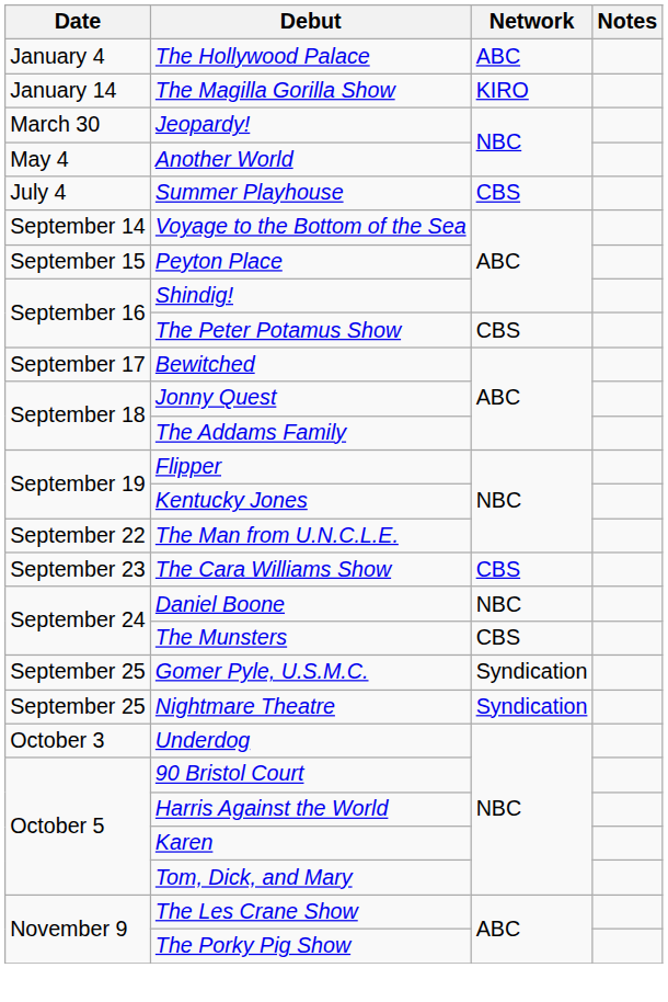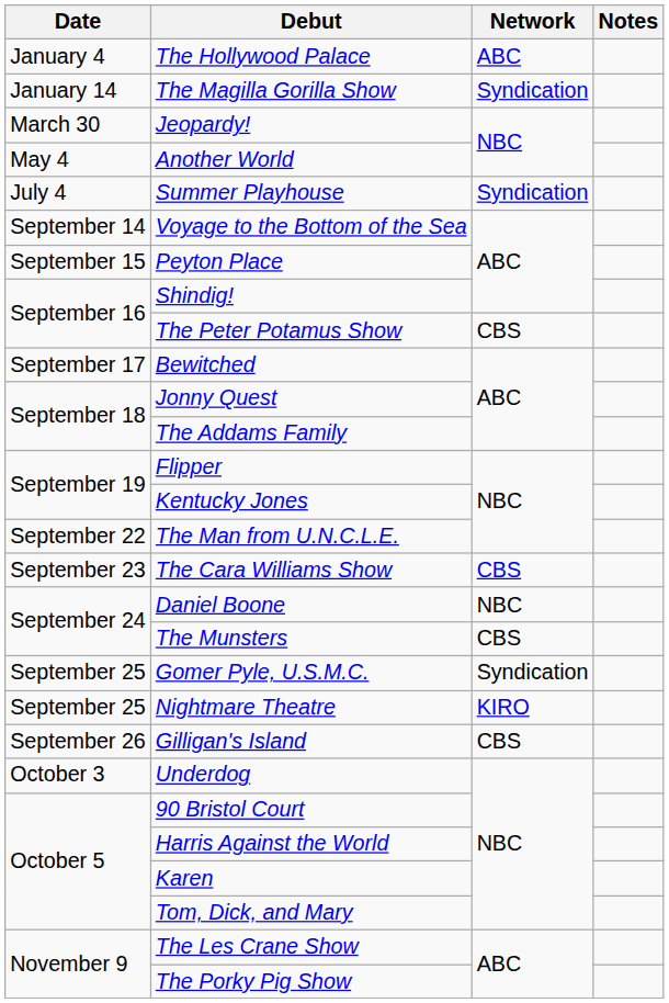 <table class="wikitable sortable">
 <tr>
 <th>Date</th>
 <th>Debut</th>
 <th>Network</th>
 <th>Notes</th>
 </tr>
 <tr>
 <td>January 4</td>
 <td><em><a href='#'>The Hollywood Palace</a></em></td>
 <td><a href='#'>ABC</a></td>
 <td></td>
 </tr>
 <tr>
 <td>January 14</td>
 <td><em><a href='#'>The Magilla Gorilla Show</a></em></td>
-<td><a href='#'>KIRO</a></td>
+<td><a href='#'>Syndication</a></td>
 </tr>
 <tr>
 <td>March 30</td>
 <td><em><a href='#'>Jeopardy!</a></em></td>
 <td rowspan="2"><a href='#'>NBC</a></td>
 <td></td>
 </tr>
 <tr>
 <td>May 4</td>
 <td><em><a href='#'>Another World</a></em></td>
 <td></td>
 </tr>
 <tr>
 <td>July 4</td>
 <td><em><a href='#'>Summer Playhouse</a></em></td>
-<td><a href='#'>CBS</a></td>
+<td><a href='#'>Syndication</a></td>
 <td></td>
 </tr>
 <tr>
 <td>September 14</td>
 <td><em><a href='#'>Voyage to the Bottom of the Sea</a></em></td>
 <td rowspan=3>ABC</td>
 <td></td>
 </tr>
 <tr>
 <td>September 15</td>
 <td><em><a href='#'>Peyton Place</a></em></td>
 <td></td>
 </tr>
 <tr>
 <td rowspan=2>September 16</td>
 <td><em><a href='#'>Shindig!</a></em></td>
 <td></td>
 </tr>
 <tr>
 <td><em><a href='#'>The Peter Potamus Show</a></em></td>
 <td>CBS</td>
 <td></td>
 </tr>
 <tr>
 <td>September 17</td>
 <td><em><a href='#'>Bewitched</a></em></td>
 <td rowspan=3>ABC</td>
 <td></td>
 </tr>
 <tr>
 <td rowspan=2>September 18</td>
 <td><em><a href='#'>Jonny Quest</a></em></td>
 <td></td>
 </tr>
 <tr>
 <td><em><a href='#'>The Addams Family</a></em></td>
 <td></td>
 </tr>
 <tr>
 <td rowspan=2>September 19</td>
 <td><em><a href='#'>Flipper</a></em></td>
 <td rowspan=3>NBC</td>
 <td></td>
 </tr>
 <tr>
 <td><em><a href='#'>Kentucky Jones</a></em></td>
 <td></td>
 </tr>
 <tr>
 <td>September 22</td>
 <td><em><a href='#'>The Man from U.N.C.L.E.</a></em></td>
 <td></td>
 </tr>
 <tr>
 <td>September 23</td>
 <td><em><a href='#'>The Cara Williams Show</a></em></td>
 <td><a href='#'>CBS</a></td>
 <td></td>
 </tr>
 <tr>
 <td rowspan=2>September 24</td>
 <td><em><a href='#'>Daniel Boone</a></em></td>
 <td>NBC</td>
 <td></td>
 </tr>
 <tr>
 <td><em><a href='#'>The Munsters</a></em></td>
 <td>CBS</td>
 <td></td>
 </tr>
 <tr>
 <td>September 25</td>
 <td><em><a href='#'>Gomer Pyle, U.S.M.C.</a></em></td>
 <td>Syndication</td>
 </tr>
 <tr>
 <td>September 25</td>
 <td><em><a href='#'>Nightmare Theatre</a></em></td>
-<td><a href='#'>Syndication</a></td>
+<td><a href='#'>KIRO</a></td>
+<td></td>
+</tr>
+<tr>
+<td>September 26</td>
+<td><em><a href='#'>Gilligan's Island</a></em></td>
+<td>CBS</td>
 <td></td>
 </tr>
 <tr>
 <td>October 3</td>
 <td><em><a href='#'>Underdog</a></em></td>
 <td rowspan=5>NBC</td>
 <td></td>
 </tr>
 <tr>
 <td rowspan=4>October 5</td>
 <td><em><a href='#'>90 Bristol Court</a></em></td>
 <td></td>
 </tr>
 <tr>
 <td><em><a href='#'>Harris Against the World</a></em></td>
 <td></td>
 </tr>
 <tr>
 <td><em><a href='#'>Karen</a></em></td>
 <td></td>
 </tr>
 <tr>
 <td><em><a href='#'>Tom, Dick, and Mary</a></em></td>
 <td></td>
 </tr>
 <tr>
 <td rowspan=2>November 9</td>
 <td><em><a href='#'>The Les Crane Show</a></em></td>
 <td rowspan=2>ABC</td>
 <td></td>
 </tr>
 <tr>
 <td><em><a href='#'>The Porky Pig Show</a></em></td>
 <td></td>
 </tr>
 <tr>
 </tr>
 </table>
